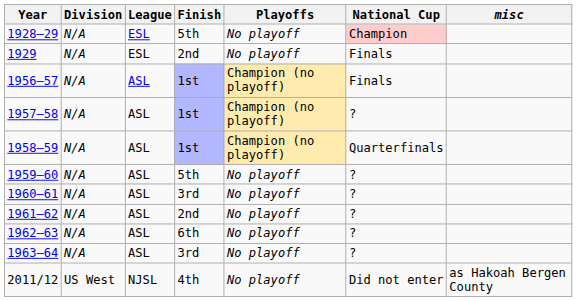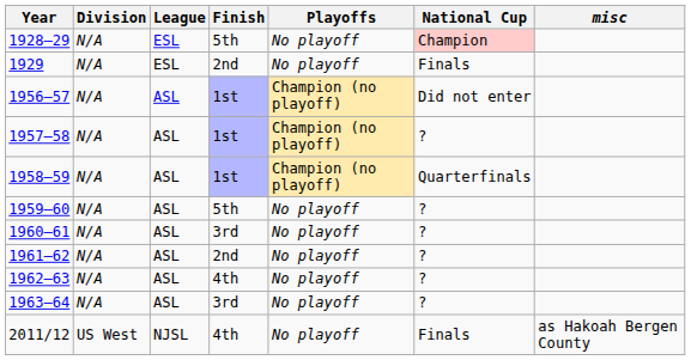 <table class="wikitable">
 <tr>
 <th>Year</th>
 <th>Division</th>
 <th>League</th>
 <th>Finish</th>
 <th>Playoffs</th>
 <th>National Cup</th>
 <th><em>misc</em></th>
 </tr>
 <tr>
 <td><a href='#'>1928–29</a></td>
 <td><em>N/A</em></td>
 <td><a href='#'>ESL</a></td>
 <td>5th</td>
 <td><em>No playoff</em></td>
 <td bgcolor="FFCBCB">Champion</td>
 <td></td>
 </tr>
 <tr>
 <td><a href='#'>1929</a></td>
 <td><em>N/A</em></td>
 <td>ESL</td>
 <td>2nd</td>
 <td><em>No playoff</em></td>
 <td>Finals</td>
 <td></td>
 </tr>
 <tr>
 <td><a href='#'>1956–57</a></td>
 <td><em>N/A</em></td>
 <td><a href='#'>ASL</a></td>
 <td bgcolor="B3B7FF">1st</td>
 <td bgcolor="FFEBAD">Champion (no playoff)</td>
-<td>Finals</td>
+<td>Did not enter</td>
 <td></td>
 </tr>
 <tr>
 <td><a href='#'>1957–58</a></td>
 <td><em>N/A</em></td>
 <td>ASL</td>
 <td bgcolor="B3B7FF">1st</td>
 <td bgcolor="FFEBAD">Champion (no playoff)</td>
 <td>?</td>
 <td></td>
 </tr>
 <tr>
 <td><a href='#'>1958–59</a></td>
 <td><em>N/A</em></td>
 <td>ASL</td>
 <td bgcolor="B3B7FF">1st</td>
 <td bgcolor="FFEBAD">Champion (no playoff)</td>
 <td>Quarterfinals</td>
 <td></td>
 </tr>
 <tr>
 <td><a href='#'>1959–60</a></td>
 <td><em>N/A</em></td>
 <td>ASL</td>
 <td>5th</td>
 <td><em>No playoff</em></td>
 <td>?</td>
 <td></td>
 </tr>
 <tr>
 <td><a href='#'>1960–61</a></td>
 <td><em>N/A</em></td>
 <td>ASL</td>
 <td>3rd</td>
 <td><em>No playoff</em></td>
 <td>?</td>
 <td></td>
 </tr>
 <tr>
 <td><a href='#'>1961–62</a></td>
 <td><em>N/A</em></td>
 <td>ASL</td>
 <td>2nd</td>
 <td><em>No playoff</em></td>
 <td>?</td>
 <td></td>
 </tr>
 <tr>
 <td><a href='#'>1962–63</a></td>
 <td><em>N/A</em></td>
 <td>ASL</td>
-<td>6th</td>
+<td>4th</td>
 <td><em>No playoff</em></td>
 <td>?</td>
 <td></td>
 </tr>
 <tr>
 <td><a href='#'>1963–64</a></td>
 <td><em>N/A</em></td>
 <td>ASL</td>
 <td>3rd</td>
 <td><em>No playoff</em></td>
 <td>?</td>
 <td></td>
 </tr>
 <tr>
 <td>2011/12</td>
 <td>US West</td>
 <td>NJSL</td>
 <td>4th</td>
 <td><em>No playoff</em></td>
-<td>Did not enter</td>
+<td>Finals</td>
 <td>as Hakoah Bergen County</td>
 </tr>
 </table>
